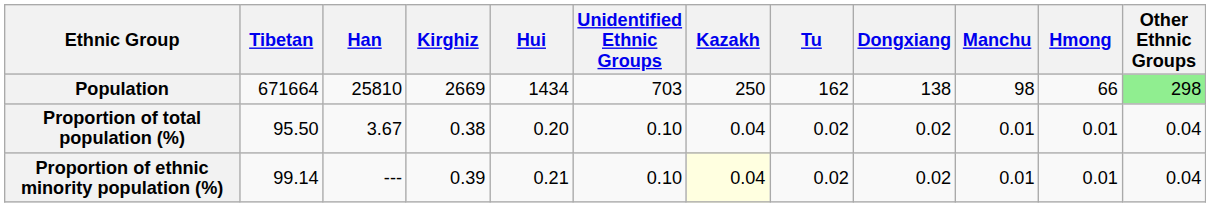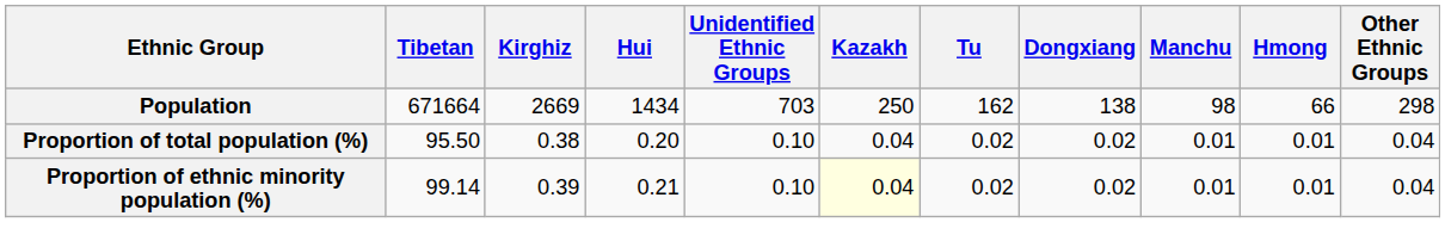 <table class="wikitable" style="margin: 1em auto 1em auto; font-size:smaller; text-align:right">
 <tr>
 <th>Ethnic Group</th>
 <th width="55"><a href='#'>Tibetan</a></th>
-<th ! width="55"><a href='#'>Han</a></th>
 <th ! width="55"><a href='#'>Kirghiz</a></th>
 <th ! width="55"><a href='#'>Hui</a></th>
 <th ! width="55"><a href='#'>Unidentified Ethnic Groups</a></th>
 <th ! width="55"><a href='#'>Kazakh</a></th>
 <th ! width="55"><a href='#'>Tu</a></th>
 <th ! width="55"><a href='#'>Dongxiang</a></th>
 <th ! width="55"><a href='#'>Manchu</a></th>
 <th ! width="55"><a href='#'>Hmong</a></th>
 <th ! width="55">Other Ethnic Groups</th>
 </tr>
 <tr>
 <th>Population</th>
 <td>671664</td>
-<td>25810</td>
 <td>2669</td>
 <td>1434</td>
 <td>703</td>
 <td>250</td>
 <td>162</td>
 <td>138</td>
 <td>98</td>
 <td>66</td>
-<td style="background: lightgreen;">298</td>
+<td>298</td>
 </tr>
 <tr>
 <th>Proportion of total population (%)</th>
 <td>95.50</td>
-<td>3.67</td>
 <td>0.38</td>
 <td>0.20</td>
 <td>0.10</td>
 <td>0.04</td>
 <td>0.02</td>
 <td>0.02</td>
 <td>0.01</td>
 <td>0.01</td>
 <td>0.04</td>
 </tr>
 <tr>
 <th>Proportion of ethnic minority population (%)</th>
 <td>99.14</td>
-<td>---</td>
 <td>0.39</td>
 <td>0.21</td>
 <td>0.10</td>
 <td style="background: lightyellow;">0.04</td>
 <td>0.02</td>
 <td>0.02</td>
 <td>0.01</td>
 <td>0.01</td>
 <td>0.04</td>
 </tr>
 </table>
